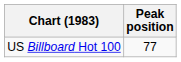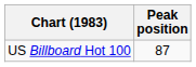 <table class="wikitable sortable">
 <tr>
 <th>Chart (1983)</th>
 <th>Peak<br>position</th>
 </tr>
 <tr>
 <td align="left">US <a href='#'><em>Billboard</em> Hot 100</a></td>
-<td align="center">77</td>
+<td align="center">87</td>
 </tr>
 </table>
